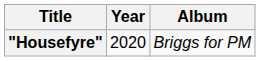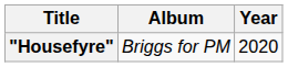 <table class="wikitable plainrowheaders" style="text-align:center">
 <tr>
 <th>Title</th>
+<th>Album</th>
 <th>Year</th>
-<th>Album</th>
 </tr>
 <tr>
 <th scope="row">"Housefyre"<br></th>
+<td><em>Briggs for PM</em></td>
 <td>2020</td>
-<td><em>Briggs for PM</em></td>
 </tr>
 </table>
